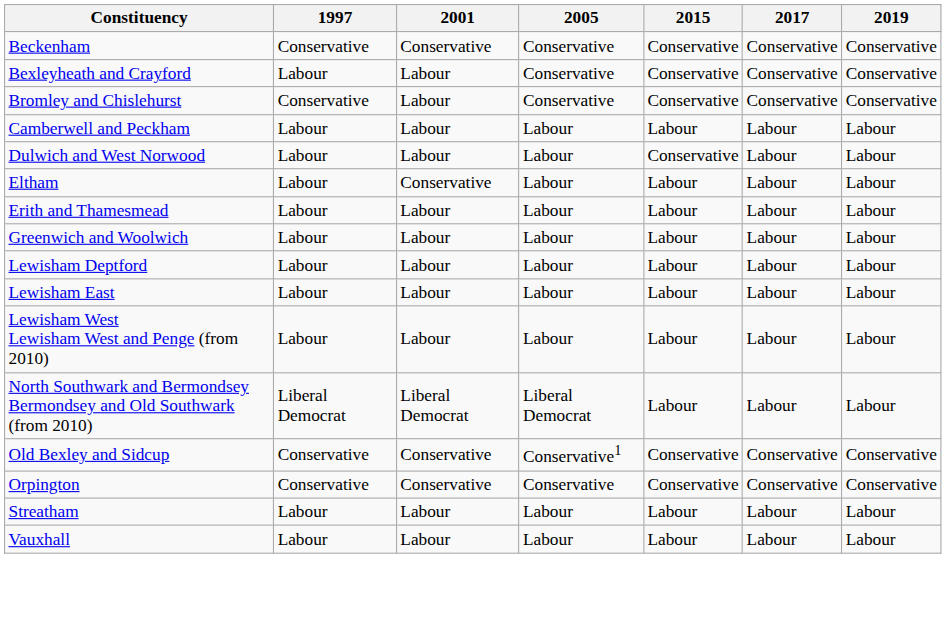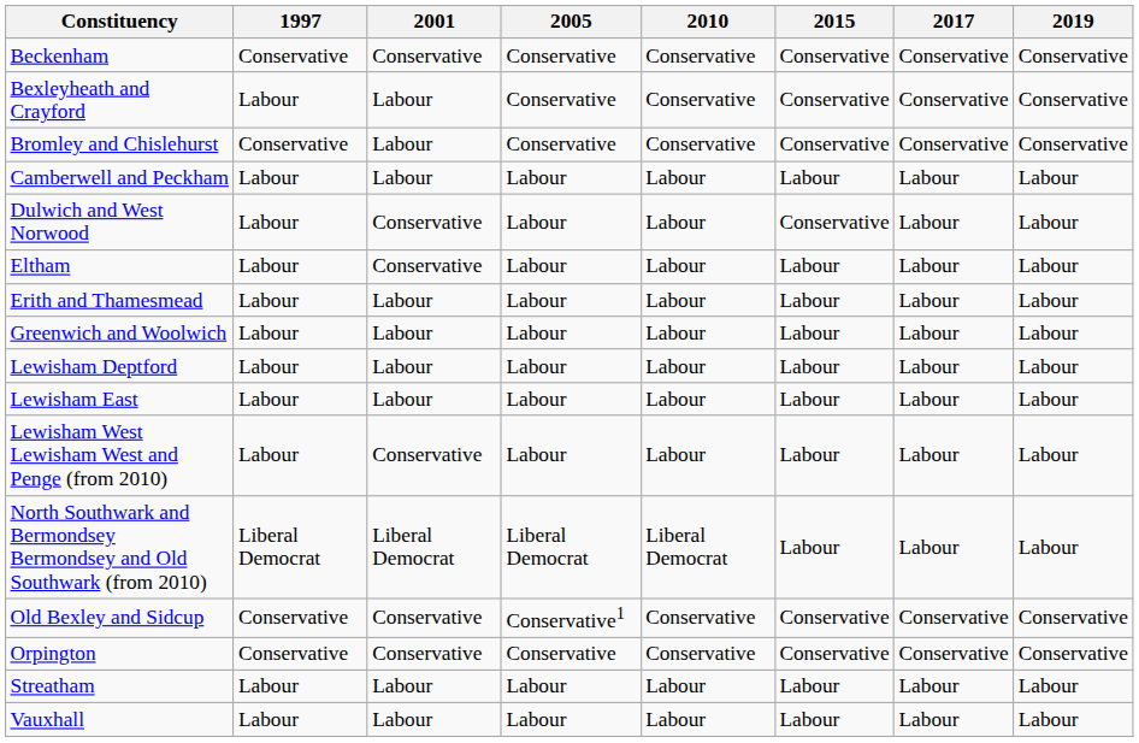 <table class="wikitable">
 <tr>
 <th>Constituency</th>
 <th>1997</th>
 <th>2001</th>
 <th>2005</th>
+<th>2010</th>
 <th>2015</th>
 <th>2017</th>
 <th>2019</th>
 </tr>
 <tr>
 <td><a href='#'>Beckenham</a></td>
+<td bgcolor=>Conservative</td>
 <td bgcolor=>Conservative</td>
 <td bgcolor=>Conservative</td>
 <td bgcolor=>Conservative</td>
 <td bgcolor=>Conservative</td>
 <td bgcolor=>Conservative</td>
 <td bgcolor=>Conservative</td>
 </tr>
 <tr>
 <td><a href='#'>Bexleyheath and Crayford</a></td>
 <td bgcolor=>Labour</td>
 <td bgcolor=>Labour</td>
 <td bgcolor=>Conservative</td>
 <td bgcolor=>Conservative</td>
 <td bgcolor=>Conservative</td>
 <td bgcolor=>Conservative</td>
+<td bgcolor=>Conservative</td>
 </tr>
 <tr>
 <td><a href='#'>Bromley and Chislehurst</a></td>
 <td bgcolor=>Conservative</td>
 <td bgcolor=>Labour</td>
+<td bgcolor=>Conservative</td>
 <td bgcolor=>Conservative</td>
 <td bgcolor=>Conservative</td>
 <td bgcolor=>Conservative</td>
 <td bgcolor=>Conservative</td>
 </tr>
 <tr>
 <td><a href='#'>Camberwell and Peckham</a></td>
 <td bgcolor=>Labour</td>
 <td bgcolor=>Labour</td>
 <td bgcolor=>Labour</td>
 <td bgcolor=>Labour</td>
 <td bgcolor=>Labour</td>
 <td bgcolor=>Labour</td>
+<td bgcolor=>Labour</td>
 </tr>
 <tr>
 <td><a href='#'>Dulwich and West Norwood</a></td>
 <td bgcolor=>Labour</td>
+<td bgcolor=>Conservative</td>
 <td bgcolor=>Labour</td>
 <td bgcolor=>Labour</td>
 <td bgcolor=>Conservative</td>
 <td bgcolor=>Labour</td>
 <td bgcolor=>Labour</td>
 </tr>
 <tr>
 <td><a href='#'>Eltham</a></td>
 <td bgcolor=>Labour</td>
 <td bgcolor=>Conservative</td>
 <td bgcolor=>Labour</td>
 <td bgcolor=>Labour</td>
 <td bgcolor=>Labour</td>
 <td bgcolor=>Labour</td>
+<td bgcolor=>Labour</td>
 </tr>
 <tr>
 <td><a href='#'>Erith and Thamesmead</a></td>
+<td bgcolor=>Labour</td>
 <td bgcolor=>Labour</td>
 <td bgcolor=>Labour</td>
 <td bgcolor=>Labour</td>
 <td bgcolor=>Labour</td>
 <td bgcolor=>Labour</td>
 <td bgcolor=>Labour</td>
 </tr>
 <tr>
 <td><a href='#'>Greenwich and Woolwich</a></td>
 <td bgcolor=>Labour</td>
 <td bgcolor=>Labour</td>
 <td bgcolor=>Labour</td>
 <td bgcolor=>Labour</td>
 <td bgcolor=>Labour</td>
 <td bgcolor=>Labour</td>
+<td bgcolor=>Labour</td>
 </tr>
 <tr>
 <td><a href='#'>Lewisham Deptford</a></td>
+<td bgcolor=>Labour</td>
 <td bgcolor=>Labour</td>
 <td bgcolor=>Labour</td>
 <td bgcolor=>Labour</td>
 <td bgcolor=>Labour</td>
 <td bgcolor=>Labour</td>
 <td bgcolor=>Labour</td>
 </tr>
 <tr>
 <td><a href='#'>Lewisham East</a></td>
 <td bgcolor=>Labour</td>
 <td bgcolor=>Labour</td>
 <td bgcolor=>Labour</td>
 <td bgcolor=>Labour</td>
 <td bgcolor=>Labour</td>
 <td bgcolor=>Labour</td>
+<td bgcolor=>Labour</td>
 </tr>
 <tr>
 <td><a href='#'>Lewisham West</a><br><a href='#'>Lewisham West and Penge</a> (from 2010)</td>
 <td bgcolor=>Labour</td>
+<td bgcolor=>Conservative</td>
 <td bgcolor=>Labour</td>
 <td bgcolor=>Labour</td>
 <td bgcolor=>Labour</td>
 <td bgcolor=>Labour</td>
 <td bgcolor=>Labour</td>
 </tr>
 <tr>
 <td><a href='#'>North Southwark and Bermondsey</a><br><a href='#'>Bermondsey and Old Southwark</a> (from 2010)</td>
+<td bgcolor=>Liberal Democrat</td>
 <td bgcolor=>Liberal Democrat</td>
 <td bgcolor=>Liberal Democrat</td>
 <td bgcolor=>Liberal Democrat</td>
 <td bgcolor=>Labour</td>
 <td bgcolor=>Labour</td>
 <td bgcolor=>Labour</td>
 </tr>
 <tr>
 <td><a href='#'>Old Bexley and Sidcup</a></td>
 <td bgcolor=>Conservative</td>
 <td bgcolor=>Conservative</td>
 <td bgcolor=>Conservative<sup>1</sup></td>
 <td bgcolor=>Conservative</td>
 <td bgcolor=>Conservative</td>
 <td bgcolor=>Conservative</td>
+<td bgcolor=>Conservative</td>
 </tr>
 <tr>
 <td><a href='#'>Orpington</a></td>
+<td bgcolor=>Conservative</td>
 <td bgcolor=>Conservative</td>
 <td bgcolor=>Conservative</td>
 <td bgcolor=>Conservative</td>
 <td bgcolor=>Conservative</td>
 <td bgcolor=>Conservative</td>
 <td bgcolor=>Conservative</td>
 </tr>
 <tr>
 <td><a href='#'>Streatham</a></td>
 <td bgcolor=>Labour</td>
 <td bgcolor=>Labour</td>
 <td bgcolor=>Labour</td>
 <td bgcolor=>Labour</td>
 <td bgcolor=>Labour</td>
 <td bgcolor=>Labour</td>
+<td bgcolor=>Labour</td>
 </tr>
 <tr>
 <td><a href='#'>Vauxhall</a></td>
 <td bgcolor=>Labour</td>
 <td bgcolor=>Labour</td>
 <td bgcolor=>Labour</td>
 <td bgcolor=>Labour</td>
 <td bgcolor=>Labour</td>
 <td bgcolor=>Labour</td>
+<td bgcolor=>Labour</td>
 </tr>
 </table>
